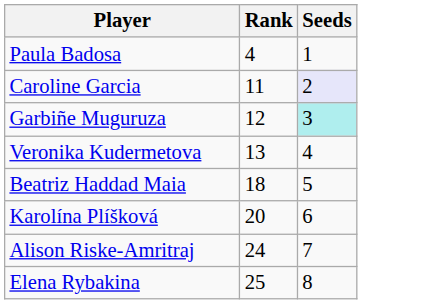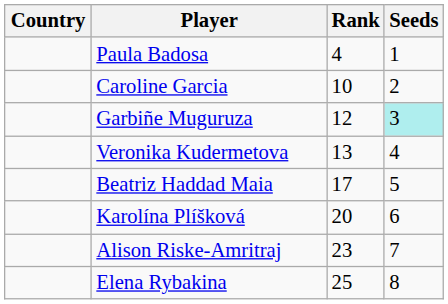 <table class="sortable wikitable">
 <tr>
+<th width="60">Country</th>
 <th width="175">Player</th>
 <th>Rank</th>
 <th>Seeds</th>
 </tr>
 <tr>
+<td></td>
 <td><a href='#'>Paula Badosa</a></td>
 <td>4</td>
 <td>1</td>
 </tr>
 <tr>
+<td></td>
 <td><a href='#'>Caroline Garcia</a></td>
-<td>11</td>
-<td style="background: lavender;">2</td>
+<td>10</td>
+<td>2</td>
 </tr>
 <tr>
+<td></td>
 <td><a href='#'>Garbiñe Muguruza</a></td>
 <td>12</td>
 <td style="background: paleturquoise;">3</td>
 </tr>
 <tr>
+<td></td>
 <td><a href='#'>Veronika Kudermetova</a></td>
 <td>13</td>
 <td>4</td>
 </tr>
 <tr>
+<td></td>
 <td><a href='#'>Beatriz Haddad Maia</a></td>
-<td>18</td>
+<td>17</td>
 <td>5</td>
 </tr>
 <tr>
+<td></td>
 <td><a href='#'>Karolína Plíšková</a></td>
 <td>20</td>
 <td>6</td>
 </tr>
 <tr>
+<td></td>
 <td><a href='#'>Alison Riske-Amritraj</a></td>
-<td>24</td>
+<td>23</td>
 <td>7</td>
 </tr>
 <tr>
+<td></td>
 <td><a href='#'>Elena Rybakina</a></td>
 <td>25</td>
 <td>8</td>
 </tr>
 </table>
